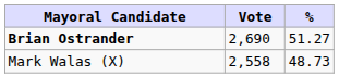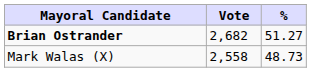 <table class="wikitable">
 <tr>
 <th style="background:#ddf; width:200px;">Mayoral Candidate</th>
 <th style="background:#ddf; width:50px;">Vote</th>
 <th style="background:#ddf; width:30px;">%</th>
 </tr>
 <tr>
 <td><strong>Brian Ostrander</strong></td>
-<td>2,690</td>
+<td>2,682</td>
 <td>51.27</td>
 </tr>
 <tr>
 <td>Mark Walas (X)</td>
 <td>2,558</td>
 <td>48.73</td>
 </tr>
 </table>
